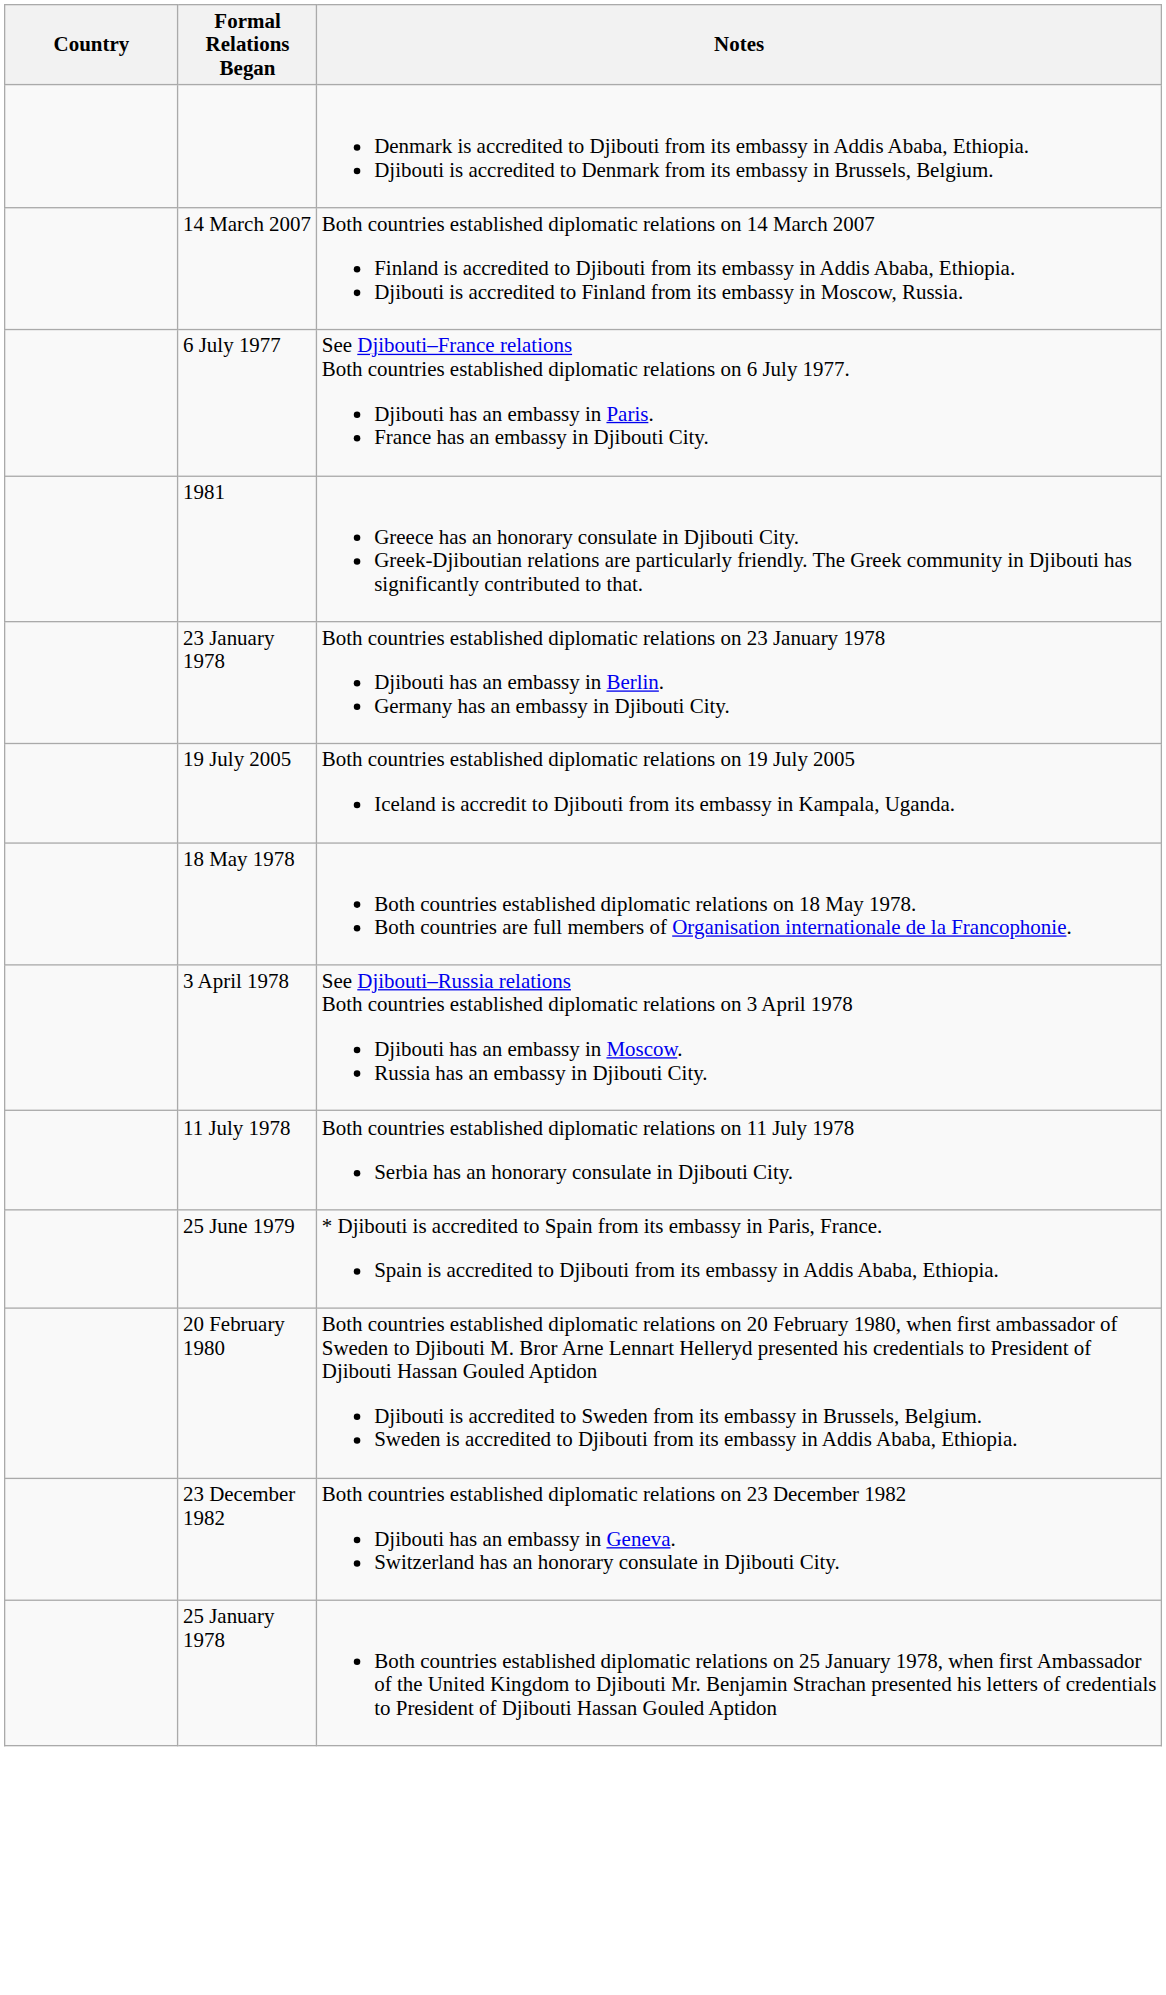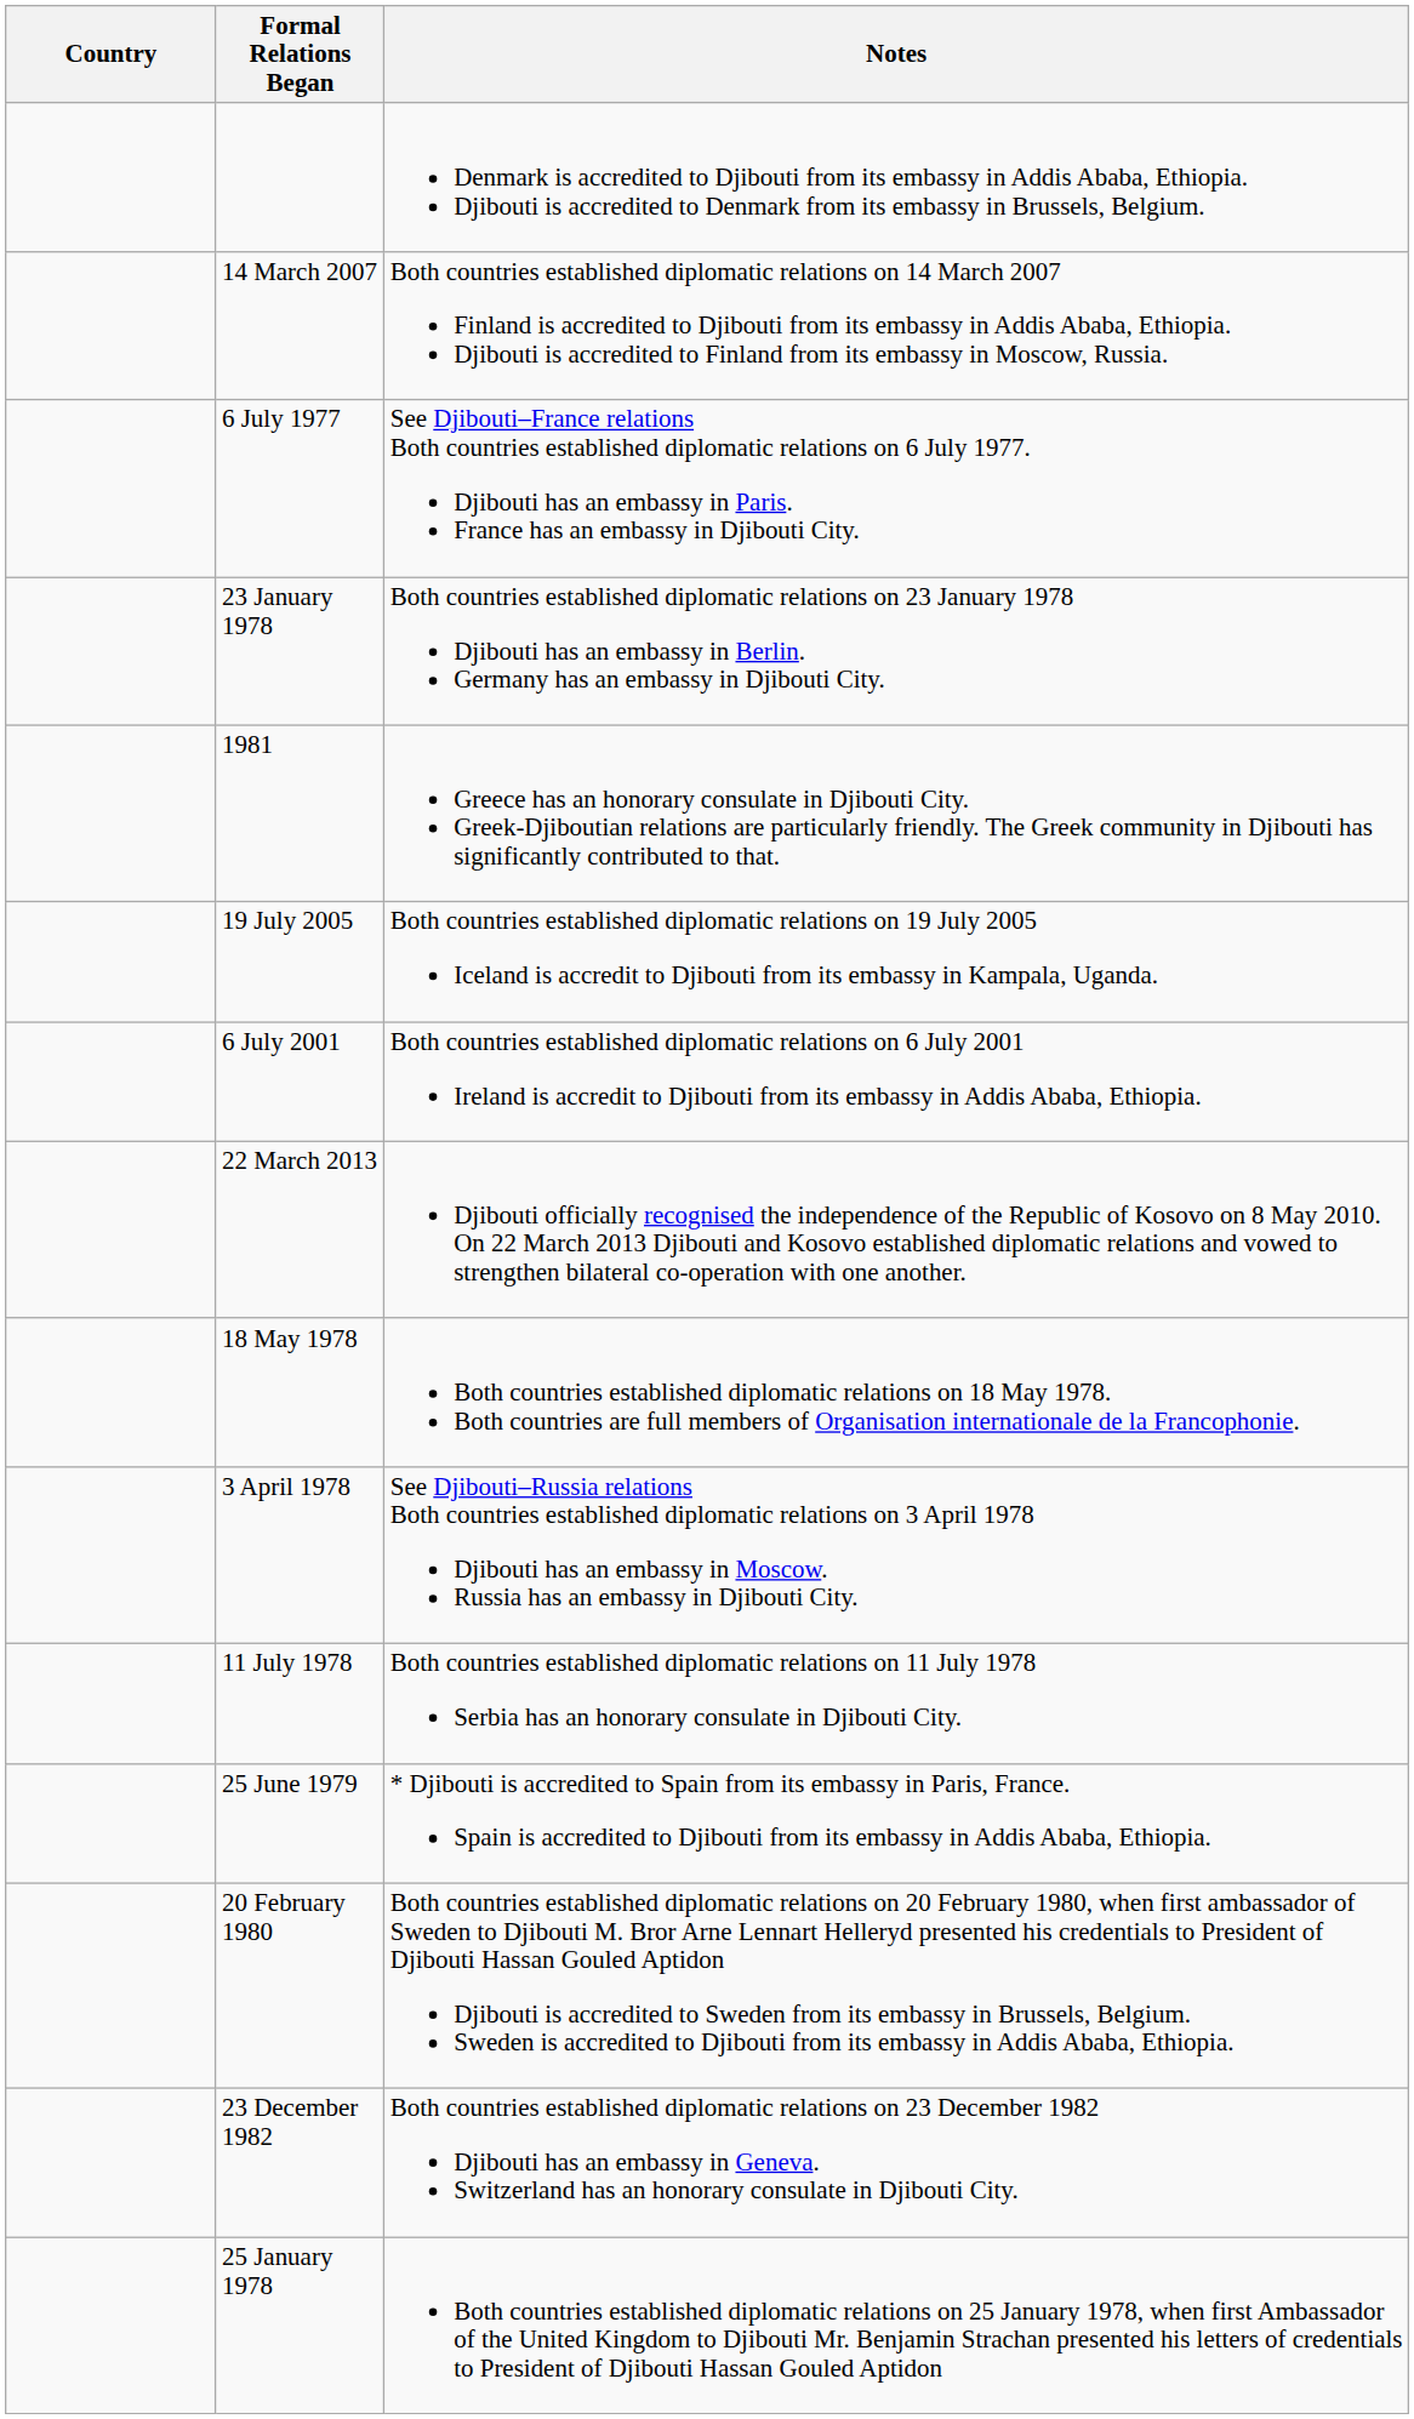 <table class="wikitable sortable" style="width:100%; margin:auto;">
 <tr>
 <th style="width:15%;">Country</th>
 <th style="width:12%;">Formal Relations Began</th>
 <th>Notes</th>
 </tr>
 <tr valign="top">
 <td></td>
 <td></td>
 <td><br><ul><li>Denmark is accredited to Djibouti from its embassy in Addis Ababa, Ethiopia.</li><li>Djibouti is accredited to Denmark from its embassy in Brussels, Belgium.</li></ul></td>
 </tr>
 <tr valign="top">
 <td></td>
 <td>14 March 2007</td>
 <td>Both countries established diplomatic relations on 14 March 2007<br><ul><li>Finland is accredited to Djibouti from its embassy in Addis Ababa, Ethiopia.</li><li>Djibouti is accredited to Finland from its embassy in Moscow, Russia.</li></ul></td>
 </tr>
 <tr valign="top">
 <td></td>
 <td>6 July 1977</td>
 <td>See <a href='#'>Djibouti–France relations</a><br>Both countries established diplomatic relations on 6 July 1977.<ul><li>Djibouti has an embassy in <a href='#'>Paris</a>.</li><li>France has an embassy in Djibouti City.</li></ul></td>
 </tr>
 <tr valign="top">
 <td></td>
+<td>23 January 1978</td>
+<td>Both countries established diplomatic relations on 23 January 1978<br><ul><li>Djibouti has an embassy in <a href='#'>Berlin</a>.</li><li>Germany has an embassy in Djibouti City.</li></ul></td>
+</tr>
+<tr valign="top">
+<td></td>
 <td>1981</td>
 <td><br><ul><li>Greece has an honorary consulate in Djibouti City.</li><li>Greek-Djiboutian relations are particularly friendly. The Greek community in Djibouti has significantly contributed to that.</li></ul></td>
 </tr>
 <tr valign="top">
 <td></td>
-<td>23 January 1978</td>
-<td>Both countries established diplomatic relations on 23 January 1978<br><ul><li>Djibouti has an embassy in <a href='#'>Berlin</a>.</li><li>Germany has an embassy in Djibouti City.</li></ul></td>
+<td>19 July 2005</td>
+<td>Both countries established diplomatic relations on 19 July 2005<br><ul><li>Iceland is accredit to Djibouti from its embassy in Kampala, Uganda.</li></ul></td>
 </tr>
 <tr valign="top">
 <td></td>
-<td>19 July 2005</td>
-<td>Both countries established diplomatic relations on 19 July 2005<br><ul><li>Iceland is accredit to Djibouti from its embassy in Kampala, Uganda.</li></ul></td>
+<td>6 July 2001</td>
+<td>Both countries established diplomatic relations on 6 July 2001<br><ul><li>Ireland is accredit to Djibouti from its embassy in Addis Ababa, Ethiopia.</li></ul></td>
+</tr>
+<tr valign="top">
+<td></td>
+<td>22 March 2013</td>
+<td><br><ul><li>Djibouti officially <a href='#'>recognised</a> the independence of the Republic of Kosovo on 8 May 2010. On 22 March 2013 Djibouti and Kosovo established diplomatic relations and vowed to strengthen bilateral co-operation with one another.</li></ul></td>
 </tr>
 <tr valign="top">
 <td></td>
 <td>18 May 1978</td>
 <td><br><ul><li>Both countries established diplomatic relations on 18 May 1978.</li><li>Both countries are full members of <a href='#'>Organisation internationale de la Francophonie</a>.</li></ul></td>
 </tr>
 <tr valign="top">
 <td></td>
 <td>3 April 1978</td>
 <td>See <a href='#'>Djibouti–Russia relations</a><br>Both countries established diplomatic relations on 3 April 1978<ul><li>Djibouti has an embassy in <a href='#'>Moscow</a>.</li><li>Russia has an embassy in Djibouti City.</li></ul></td>
 </tr>
 <tr valign="top">
 <td></td>
 <td>11 July 1978</td>
 <td>Both countries established diplomatic relations on 11 July 1978<br><ul><li>Serbia has an honorary consulate in Djibouti City.</li></ul></td>
 </tr>
 <tr valign="top">
 <td></td>
 <td>25 June 1979</td>
 <td>* Djibouti is accredited to Spain from its embassy in Paris, France.<br><ul><li>Spain is accredited to Djibouti from its embassy in Addis Ababa, Ethiopia.</li></ul></td>
 </tr>
 <tr valign="top">
 <td></td>
 <td>20 February 1980</td>
 <td>Both countries established diplomatic relations on 20 February 1980, when first ambassador of Sweden to Djibouti M. Bror Arne Lennart Helleryd presented his credentials to President of Djibouti Hassan Gouled Aptidon<br><ul><li>Djibouti is accredited to Sweden from its embassy in Brussels, Belgium.</li><li>Sweden is accredited to Djibouti from its embassy in Addis Ababa, Ethiopia.</li></ul></td>
 </tr>
 <tr valign="top">
 <td></td>
 <td>23 December 1982</td>
 <td>Both countries established diplomatic relations on 23 December 1982<br><ul><li>Djibouti has an embassy in <a href='#'>Geneva</a>.</li><li>Switzerland has an honorary consulate in Djibouti City.</li></ul></td>
 </tr>
 <tr valign="top">
 <td></td>
 <td>25 January 1978</td>
 <td><br><ul><li>Both countries established diplomatic relations on 25 January 1978, when first Ambassador of the United Kingdom to Djibouti Mr. Benjamin Strachan presented his letters of credentials to President of Djibouti Hassan Gouled Aptidon</li></ul></td>
 </tr>
 </table>
